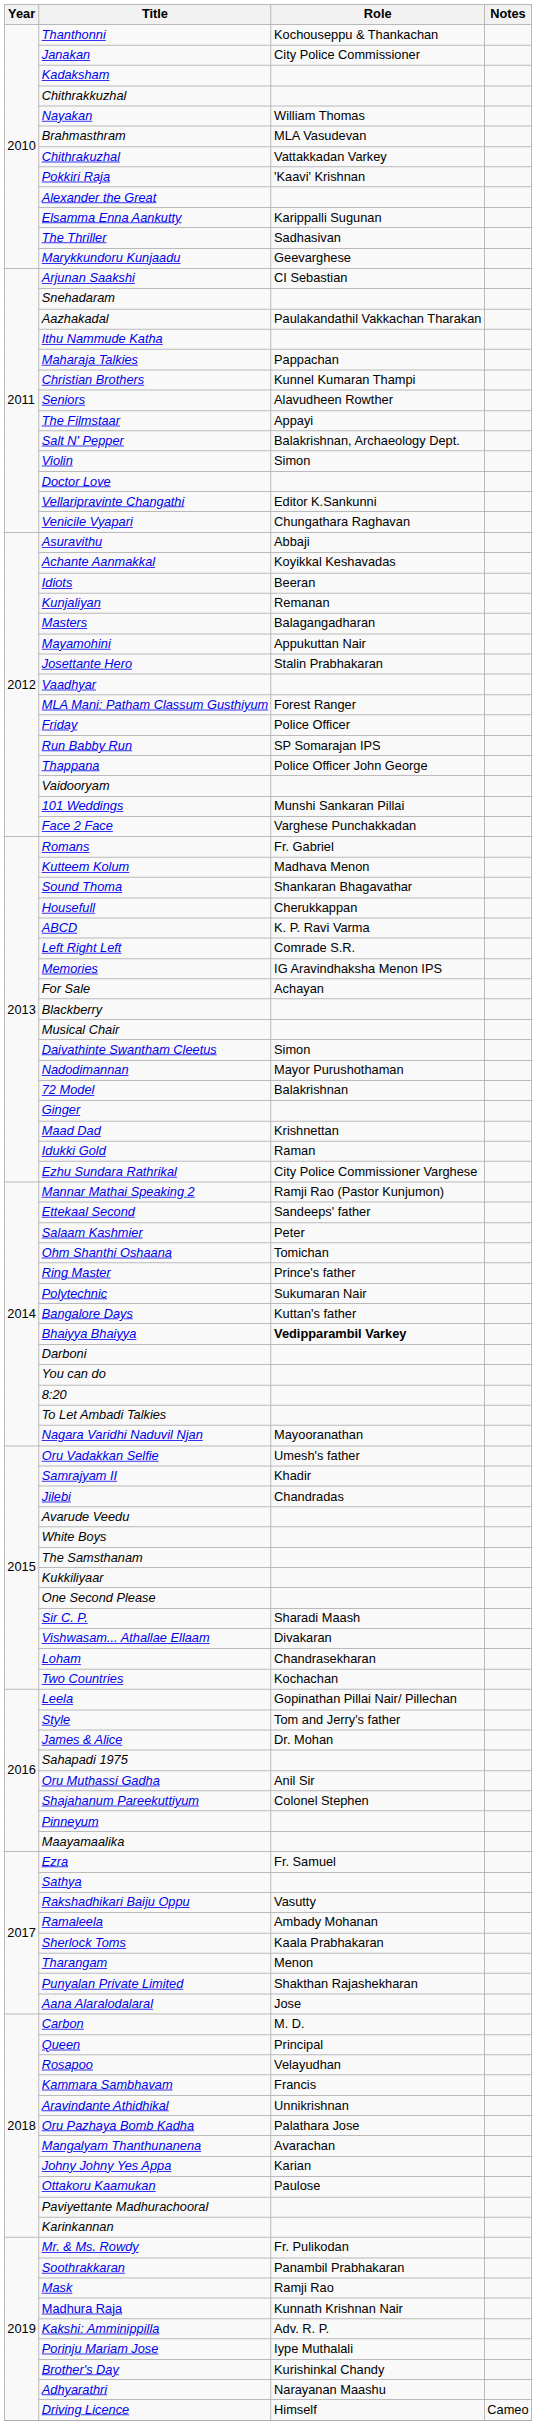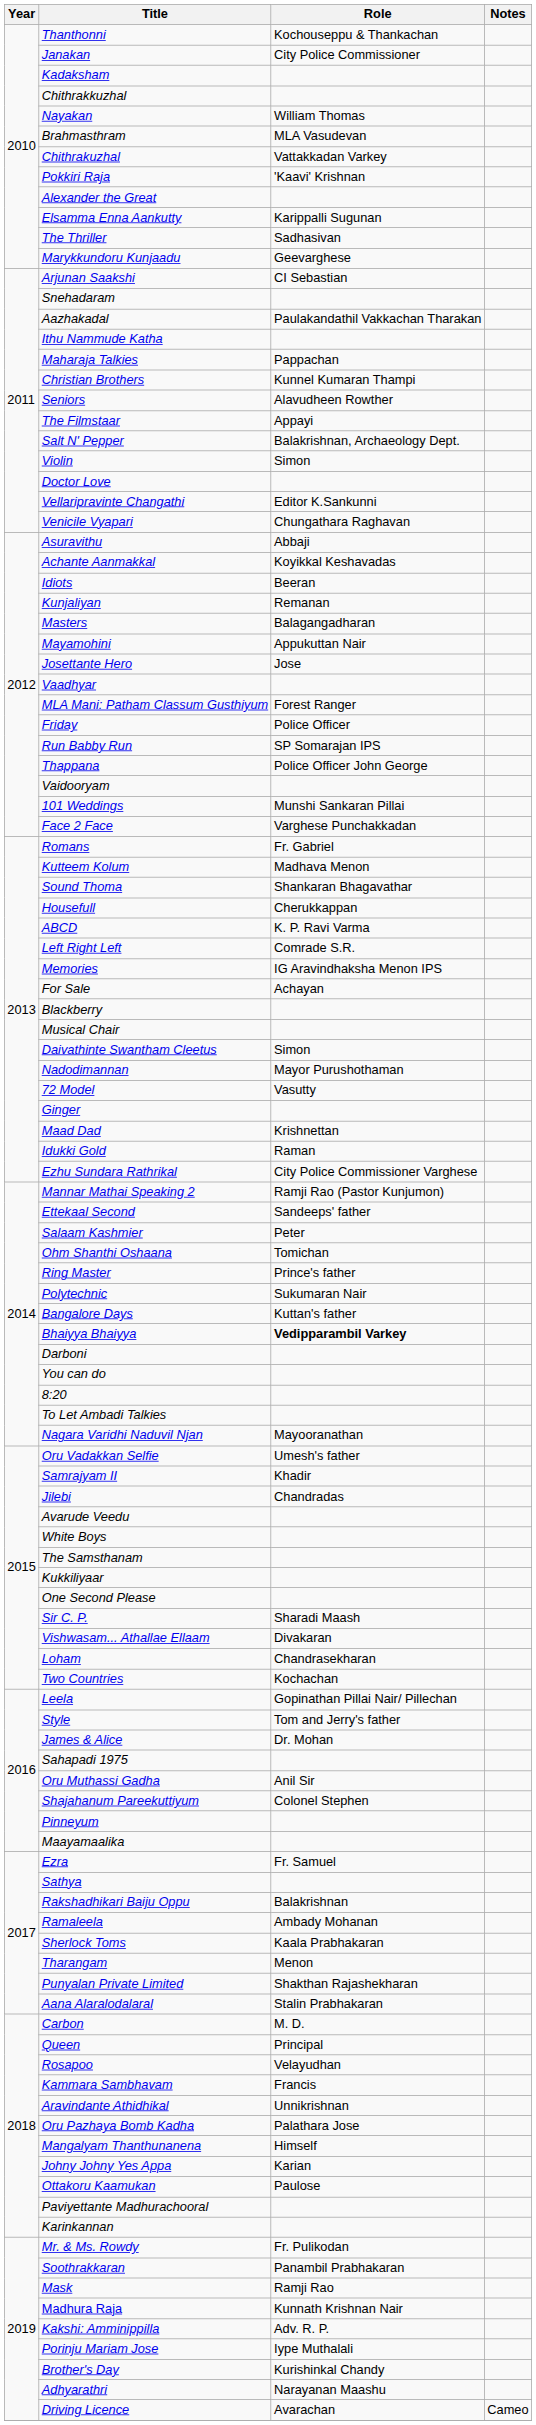 <table class="wikitable sortable">
 <tr>
 <th>Year</th>
 <th>Title</th>
 <th>Role</th>
 <th class="unsortable">Notes</th>
 </tr>
 <tr>
 <td rowspan=12>2010</td>
 <td><em><a href='#'>Thanthonni</a></em></td>
 <td>Kochouseppu & Thankachan</td>
 <td></td>
 </tr>
 <tr>
 <td><em><a href='#'>Janakan</a></em></td>
 <td>City Police Commissioner</td>
 <td></td>
 </tr>
 <tr>
 <td><em><a href='#'>Kadaksham</a></em></td>
 <td></td>
 <td></td>
 </tr>
 <tr>
 <td><em>Chithrakkuzhal</em></td>
 <td></td>
 <td></td>
 </tr>
 <tr>
 <td><em><a href='#'>Nayakan</a></em></td>
 <td>William Thomas</td>
 <td></td>
 </tr>
 <tr>
 <td><em>Brahmasthram</em></td>
 <td>MLA Vasudevan</td>
 <td></td>
 </tr>
 <tr>
 <td><em><a href='#'>Chithrakuzhal</a></em></td>
 <td>Vattakkadan Varkey</td>
 <td></td>
 </tr>
 <tr>
 <td><em><a href='#'>Pokkiri Raja</a></em></td>
 <td>'Kaavi' Krishnan</td>
 <td></td>
 </tr>
 <tr>
 <td><em><a href='#'>Alexander the Great</a></em></td>
 <td></td>
 <td></td>
 </tr>
 <tr>
 <td><em><a href='#'>Elsamma Enna Aankutty</a></em></td>
 <td>Karippalli Sugunan</td>
 <td></td>
 </tr>
 <tr>
 <td><em><a href='#'>The Thriller</a></em></td>
 <td>Sadhasivan</td>
 <td></td>
 </tr>
 <tr>
 <td><em><a href='#'>Marykkundoru Kunjaadu</a></em></td>
 <td>Geevarghese</td>
 <td></td>
 </tr>
 <tr>
 <td rowspan=13>2011</td>
 <td><em><a href='#'>Arjunan Saakshi</a></em></td>
 <td>CI Sebastian</td>
 <td></td>
 </tr>
 <tr>
 <td><em>Snehadaram</em></td>
 <td></td>
 <td></td>
 </tr>
 <tr>
 <td><em>Aazhakadal</em></td>
 <td>Paulakandathil Vakkachan Tharakan</td>
 <td></td>
 </tr>
 <tr>
 <td><em><a href='#'>Ithu Nammude Katha</a></em></td>
 <td></td>
 <td></td>
 </tr>
 <tr>
 <td><em><a href='#'>Maharaja Talkies</a></em></td>
 <td>Pappachan</td>
 <td></td>
 </tr>
 <tr>
 <td><em><a href='#'>Christian Brothers</a></em></td>
 <td>Kunnel Kumaran Thampi</td>
 <td></td>
 </tr>
 <tr>
 <td><em><a href='#'>Seniors</a></em></td>
 <td>Alavudheen Rowther</td>
 <td></td>
 </tr>
 <tr>
 <td><em><a href='#'>The Filmstaar</a></em></td>
 <td>Appayi</td>
 <td></td>
 </tr>
 <tr>
 <td><em><a href='#'>Salt N' Pepper</a></em></td>
 <td>Balakrishnan, Archaeology Dept.</td>
 <td></td>
 </tr>
 <tr>
 <td><em><a href='#'>Violin</a></em></td>
 <td>Simon</td>
 <td></td>
 </tr>
 <tr>
 <td><em><a href='#'>Doctor Love</a></em></td>
 <td></td>
 <td></td>
 </tr>
 <tr>
 <td><em><a href='#'>Vellaripravinte Changathi</a></em></td>
 <td>Editor K.Sankunni</td>
 <td></td>
 </tr>
 <tr>
 <td><em><a href='#'>Venicile Vyapari</a></em></td>
 <td>Chungathara Raghavan</td>
 <td></td>
 </tr>
 <tr>
 <td rowspan=15>2012</td>
 <td><em><a href='#'>Asuravithu</a></em></td>
 <td>Abbaji</td>
 <td></td>
 </tr>
 <tr>
 <td><em><a href='#'>Achante Aanmakkal</a></em></td>
 <td>Koyikkal Keshavadas</td>
 <td></td>
 </tr>
 <tr>
 <td><em><a href='#'>Idiots</a></em></td>
 <td>Beeran</td>
 <td></td>
 </tr>
 <tr>
 <td><em><a href='#'>Kunjaliyan</a></em></td>
 <td>Remanan</td>
 <td></td>
 </tr>
 <tr>
 <td><em><a href='#'>Masters</a></em></td>
 <td>Balagangadharan</td>
 <td></td>
 </tr>
 <tr>
 <td><em><a href='#'>Mayamohini</a></em></td>
 <td>Appukuttan Nair</td>
 <td></td>
 </tr>
 <tr>
 <td><em><a href='#'>Josettante Hero</a></em></td>
-<td>Stalin Prabhakaran</td>
+<td>Jose</td>
 <td></td>
 </tr>
 <tr>
 <td><em><a href='#'>Vaadhyar</a></em></td>
 <td></td>
 <td></td>
 </tr>
 <tr>
 <td><em><a href='#'>MLA Mani: Patham Classum Gusthiyum</a></em></td>
 <td>Forest Ranger</td>
 <td></td>
 </tr>
 <tr>
 <td><em><a href='#'>Friday</a></em></td>
 <td>Police Officer</td>
 <td></td>
 </tr>
 <tr>
 <td><em><a href='#'>Run Babby Run</a></em></td>
 <td>SP Somarajan IPS</td>
 <td></td>
 </tr>
 <tr>
 <td><em><a href='#'>Thappana</a></em></td>
 <td>Police Officer John George</td>
 <td></td>
 </tr>
 <tr>
 <td><em>Vaidooryam</em></td>
 <td></td>
 <td></td>
 </tr>
 <tr>
 <td><em><a href='#'>101 Weddings</a></em></td>
 <td>Munshi Sankaran Pillai</td>
 <td></td>
 </tr>
 <tr>
 <td><em><a href='#'>Face 2 Face</a></em></td>
 <td>Varghese Punchakkadan</td>
 <td></td>
 </tr>
 <tr>
 <td rowspan=17>2013</td>
 <td><em><a href='#'>Romans</a></em></td>
 <td>Fr. Gabriel</td>
 <td></td>
 </tr>
 <tr>
 <td><em><a href='#'>Kutteem Kolum</a></em></td>
 <td>Madhava Menon</td>
 <td></td>
 </tr>
 <tr>
 <td><em><a href='#'>Sound Thoma</a></em></td>
 <td>Shankaran Bhagavathar</td>
 <td></td>
 </tr>
 <tr>
 <td><em><a href='#'>Housefull</a></em></td>
 <td>Cherukkappan</td>
 <td></td>
 </tr>
 <tr>
 <td><em><a href='#'>ABCD</a></em></td>
 <td>K. P. Ravi Varma</td>
 <td></td>
 </tr>
 <tr>
 <td><em><a href='#'>Left Right Left</a></em></td>
 <td>Comrade S.R.</td>
 <td></td>
 </tr>
 <tr>
 <td><em><a href='#'>Memories</a></em></td>
 <td>IG Aravindhaksha Menon IPS</td>
 <td></td>
 </tr>
 <tr>
 <td><em>For Sale</em></td>
 <td>Achayan</td>
 <td></td>
 </tr>
 <tr>
 <td><em>Blackberry</em></td>
 <td></td>
 <td></td>
 </tr>
 <tr>
 <td><em>Musical Chair</em></td>
 <td></td>
 <td></td>
 </tr>
 <tr>
 <td><em><a href='#'>Daivathinte Swantham Cleetus</a></em></td>
 <td>Simon</td>
 <td></td>
 </tr>
 <tr>
 <td><em><a href='#'>Nadodimannan</a></em></td>
 <td>Mayor Purushothaman</td>
 <td></td>
 </tr>
 <tr>
 <td><em><a href='#'>72 Model</a></em></td>
-<td>Balakrishnan</td>
+<td>Vasutty</td>
 <td></td>
 </tr>
 <tr>
 <td><em><a href='#'>Ginger</a></em></td>
 <td></td>
 <td></td>
 </tr>
 <tr>
 <td><em><a href='#'>Maad Dad</a></em></td>
 <td>Krishnettan</td>
 <td></td>
 </tr>
 <tr>
 <td><em><a href='#'>Idukki Gold</a></em></td>
 <td>Raman</td>
 <td></td>
 </tr>
 <tr>
 <td><em><a href='#'>Ezhu Sundara Rathrikal</a></em></td>
 <td>City Police Commissioner Varghese</td>
 <td></td>
 </tr>
 <tr>
 <td rowspan=13>2014</td>
 <td><em><a href='#'>Mannar Mathai Speaking 2</a></em></td>
 <td>Ramji Rao (Pastor Kunjumon)</td>
 <td></td>
 </tr>
 <tr>
 <td><em><a href='#'>Ettekaal Second</a></em></td>
 <td>Sandeeps' father</td>
 <td></td>
 </tr>
 <tr>
 <td><em><a href='#'>Salaam Kashmier</a></em></td>
 <td>Peter</td>
 <td></td>
 </tr>
 <tr>
 <td><em><a href='#'>Ohm Shanthi Oshaana</a></em></td>
 <td>Tomichan</td>
 <td></td>
 </tr>
 <tr>
 <td><em><a href='#'>Ring Master</a></em></td>
 <td>Prince's father</td>
 <td></td>
 </tr>
 <tr>
 <td><em><a href='#'>Polytechnic</a></em></td>
 <td>Sukumaran Nair</td>
 <td></td>
 </tr>
 <tr>
 <td><em><a href='#'>Bangalore Days</a></em></td>
 <td>Kuttan's father</td>
 <td></td>
 </tr>
 <tr>
 <td><em><a href='#'>Bhaiyya Bhaiyya</a></em></td>
 <td><strong>Vedipparambil Varkey</strong></td>
 <td></td>
 </tr>
 <tr>
 <td><em>Darboni</em></td>
 <td></td>
 <td></td>
 </tr>
 <tr>
 <td><em>You can do</em></td>
 <td></td>
 <td></td>
 </tr>
 <tr>
 <td><em>8:20</em></td>
 <td></td>
 <td></td>
 </tr>
 <tr>
 <td><em>To Let Ambadi Talkies</em></td>
 <td></td>
 <td></td>
 </tr>
 <tr>
 <td><em><a href='#'>Nagara Varidhi Naduvil Njan</a></em></td>
 <td>Mayooranathan</td>
 <td></td>
 </tr>
 <tr>
 <td rowspan=12>2015</td>
 <td><em><a href='#'>Oru Vadakkan Selfie</a></em></td>
 <td>Umesh's father</td>
 <td></td>
 </tr>
 <tr>
 <td><em><a href='#'>Samrajyam II</a></em></td>
 <td>Khadir</td>
 <td></td>
 </tr>
 <tr>
 <td><em><a href='#'>Jilebi</a></em></td>
 <td>Chandradas</td>
 <td></td>
 </tr>
 <tr>
 <td><em>Avarude Veedu</em></td>
 <td></td>
 <td></td>
 </tr>
 <tr>
 <td><em>White Boys</em></td>
 <td></td>
 <td></td>
 </tr>
 <tr>
 <td><em>The Samsthanam</em></td>
 <td></td>
 <td></td>
 </tr>
 <tr>
 <td><em>Kukkiliyaar</em></td>
 <td></td>
 <td></td>
 </tr>
 <tr>
 <td><em>One Second Please</em></td>
 <td></td>
 <td></td>
 </tr>
 <tr>
 <td><em><a href='#'>Sir C. P.</a></em></td>
 <td>Sharadi Maash</td>
 <td></td>
 </tr>
 <tr>
 <td><em><a href='#'>Vishwasam... Athallae Ellaam</a></em></td>
 <td>Divakaran</td>
 <td></td>
 </tr>
 <tr>
 <td><em><a href='#'>Loham</a></em></td>
 <td>Chandrasekharan</td>
 <td></td>
 </tr>
 <tr>
 <td><em><a href='#'>Two Countries</a></em></td>
 <td>Kochachan</td>
 <td></td>
 </tr>
 <tr>
 <td rowspan=8>2016</td>
 <td><em><a href='#'>Leela</a></em></td>
 <td>Gopinathan Pillai Nair/ Pillechan</td>
 <td></td>
 </tr>
 <tr>
 <td><em><a href='#'>Style</a></em></td>
 <td>Tom and Jerry's father</td>
 <td></td>
 </tr>
 <tr>
 <td><em><a href='#'>James & Alice</a></em></td>
 <td>Dr. Mohan</td>
 <td></td>
 </tr>
 <tr>
 <td><em>Sahapadi 1975</em></td>
 <td></td>
 <td></td>
 </tr>
 <tr>
 <td><em><a href='#'>Oru Muthassi Gadha</a></em></td>
 <td>Anil Sir</td>
 <td></td>
 </tr>
 <tr>
 <td><em><a href='#'>Shajahanum Pareekuttiyum</a></em></td>
 <td>Colonel Stephen</td>
 <td></td>
 </tr>
 <tr>
 <td><em><a href='#'>Pinneyum</a></em></td>
 <td></td>
 <td></td>
 </tr>
 <tr>
 <td><em>Maayamaalika</em></td>
 <td></td>
 <td></td>
 </tr>
 <tr>
 <td rowspan=8>2017</td>
 <td><em><a href='#'>Ezra</a></em></td>
 <td>Fr. Samuel</td>
 <td></td>
 </tr>
 <tr>
 <td><em><a href='#'>Sathya</a></em></td>
 <td></td>
 <td></td>
 </tr>
 <tr>
 <td><em><a href='#'>Rakshadhikari Baiju Oppu</a></em></td>
-<td>Vasutty</td>
+<td>Balakrishnan</td>
 <td></td>
 </tr>
 <tr>
 <td><em><a href='#'>Ramaleela</a></em></td>
 <td>Ambady Mohanan</td>
 <td></td>
 </tr>
 <tr>
 <td><em><a href='#'>Sherlock Toms</a></em></td>
 <td>Kaala Prabhakaran</td>
 <td></td>
 </tr>
 <tr>
 <td><em><a href='#'>Tharangam</a></em></td>
 <td>Menon</td>
 <td></td>
 </tr>
 <tr>
 <td><em><a href='#'>Punyalan Private Limited</a></em></td>
 <td>Shakthan Rajashekharan</td>
 <td></td>
 </tr>
 <tr>
 <td><em><a href='#'>Aana Alaralodalaral</a></em></td>
-<td>Jose</td>
+<td>Stalin Prabhakaran</td>
 <td></td>
 </tr>
 <tr>
 <td rowspan=11>2018</td>
 <td><em><a href='#'>Carbon</a></em></td>
 <td>M. D.</td>
 <td></td>
 </tr>
 <tr>
 <td><em><a href='#'>Queen</a></em></td>
 <td>Principal</td>
 <td></td>
 </tr>
 <tr>
 <td><em><a href='#'>Rosapoo</a></em></td>
 <td>Velayudhan</td>
 <td></td>
 </tr>
 <tr>
 <td><em><a href='#'>Kammara Sambhavam</a></em></td>
 <td>Francis</td>
 <td></td>
 </tr>
 <tr>
 <td><em><a href='#'>Aravindante Athidhikal</a></em></td>
 <td>Unnikrishnan</td>
 <td></td>
 </tr>
 <tr>
 <td><em><a href='#'>Oru Pazhaya Bomb Kadha</a></em></td>
 <td>Palathara Jose</td>
 <td></td>
 </tr>
 <tr>
 <td><em><a href='#'>Mangalyam Thanthunanena</a></em></td>
-<td>Avarachan</td>
+<td>Himself</td>
 <td></td>
 </tr>
 <tr>
 <td><em><a href='#'>Johny Johny Yes Appa</a></em></td>
 <td>Karian</td>
 <td></td>
 </tr>
 <tr>
 <td><em><a href='#'>Ottakoru Kaamukan</a></em></td>
 <td>Paulose</td>
 <td></td>
 </tr>
 <tr>
 <td><em>Paviyettante Madhurachooral</em></td>
 <td></td>
 <td></td>
 </tr>
 <tr>
 <td><em>Karinkannan</em></td>
 <td></td>
 <td></td>
 </tr>
 <tr>
 <td rowspan="9">2019</td>
 <td><em><a href='#'>Mr. & Ms. Rowdy</a></em></td>
 <td>Fr. Pulikodan</td>
 <td></td>
 </tr>
 <tr>
 <td><em><a href='#'>Soothrakkaran</a></em></td>
 <td>Panambil Prabhakaran</td>
 <td></td>
 </tr>
 <tr>
 <td><em><a href='#'>Mask</a></em></td>
 <td>Ramji Rao</td>
 <td></td>
 </tr>
 <tr>
 <td><a href='#'>Madhura Raja</a></td>
 <td>Kunnath Krishnan Nair</td>
 <td></td>
 </tr>
 <tr>
 <td><em><a href='#'>Kakshi: Amminippilla</a></em></td>
 <td>Adv. R. P.</td>
 <td></td>
 </tr>
 <tr>
 <td><em><a href='#'>Porinju Mariam Jose</a></em></td>
 <td>Iype Muthalali</td>
 <td></td>
 </tr>
 <tr>
 <td><em><a href='#'>Brother's Day</a></em></td>
 <td>Kurishinkal Chandy</td>
 <td></td>
 </tr>
 <tr>
 <td><em><a href='#'>Adhyarathri</a></em></td>
 <td>Narayanan Maashu</td>
 <td></td>
 </tr>
 <tr>
 <td><em><a href='#'>Driving Licence</a></em></td>
-<td>Himself</td>
+<td>Avarachan</td>
 <td>Cameo</td>
 </tr>
 <tr>
 </tr>
 </table>
